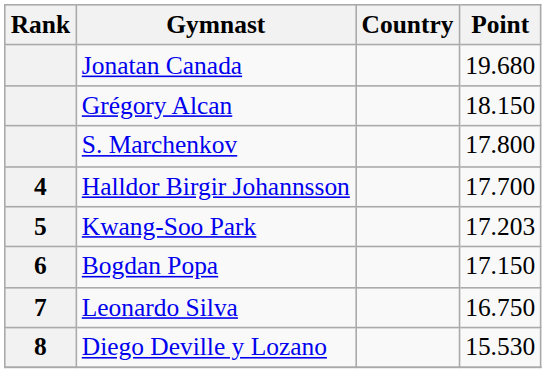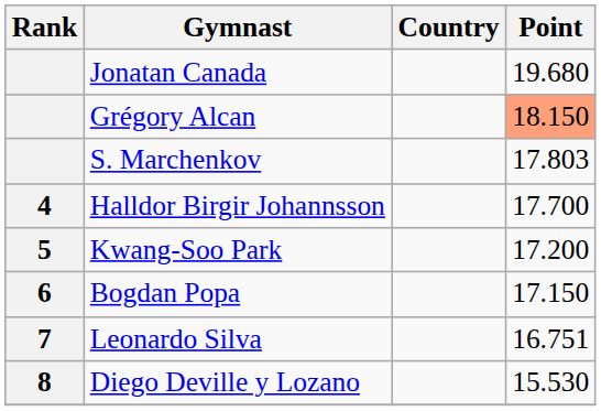 <table class="wikitable sortable">
 <tr>
 <th>Rank</th>
 <th>Gymnast</th>
 <th>Country</th>
 <th>Point</th>
 </tr>
 <tr>
 <th></th>
 <td><a href='#'>Jonatan Canada</a></td>
 <td></td>
 <td>19.680</td>
 </tr>
 <tr>
 <th></th>
 <td><a href='#'>Grégory Alcan</a></td>
 <td></td>
-<td>18.150</td>
+<td style="background: lightsalmon;">18.150</td>
 </tr>
 <tr>
 <th></th>
 <td><a href='#'>S. Marchenkov</a></td>
 <td></td>
-<td>17.800</td>
+<td>17.803</td>
 </tr>
 <tr>
 <th>4</th>
 <td><a href='#'>Halldor Birgir Johannsson</a></td>
 <td></td>
 <td>17.700</td>
 </tr>
 <tr>
 <th>5</th>
 <td><a href='#'>Kwang-Soo Park</a></td>
 <td></td>
-<td>17.203</td>
+<td>17.200</td>
 </tr>
 <tr>
 <th>6</th>
 <td><a href='#'>Bogdan Popa</a></td>
 <td></td>
 <td>17.150</td>
 </tr>
 <tr>
 <th>7</th>
 <td><a href='#'>Leonardo Silva</a></td>
 <td></td>
-<td>16.750</td>
+<td>16.751</td>
 </tr>
 <tr>
 <th>8</th>
 <td><a href='#'>Diego Deville y Lozano</a></td>
 <td></td>
 <td>15.530</td>
 </tr>
 <tr>
 </tr>
 </table>
